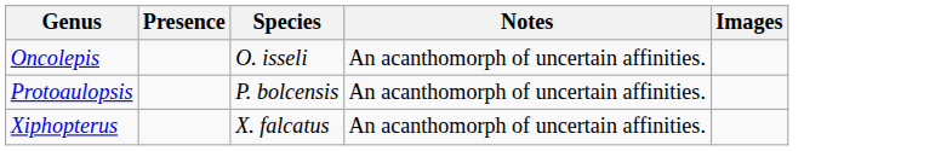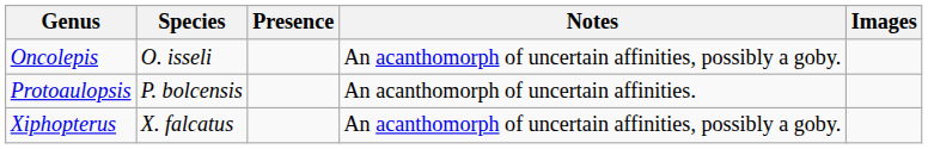 <table class="wikitable" align="center">
 <tr>
 <th>Genus</th>
+<th>Species</th>
 <th>Presence</th>
-<th>Species</th>
 <th>Notes</th>
 <th>Images</th>
 </tr>
 <tr>
 <td><em><a href='#'>Oncolepis</a></em></td>
+<td><em>O. isseli</em></td>
 <td></td>
-<td><em>O. isseli</em></td>
-<td>An acanthomorph of uncertain affinities.</td>
+<td>An <a href='#'>acanthomorph</a> of uncertain affinities, possibly a goby.</td>
 <td></td>
 </tr>
 <tr>
 <td><em><a href='#'>Protoaulopsis</a></em></td>
+<td><em>P. bolcensis</em></td>
 <td></td>
-<td><em>P. bolcensis</em></td>
 <td>An acanthomorph of uncertain affinities.</td>
 <td></td>
 </tr>
 <tr>
 <td><em><a href='#'>Xiphopterus</a></em></td>
+<td><em>X. falcatus</em></td>
 <td></td>
-<td><em>X. falcatus</em></td>
-<td>An acanthomorph of uncertain affinities.</td>
+<td>An <a href='#'>acanthomorph</a> of uncertain affinities, possibly a goby.</td>
 <td></td>
 </tr>
 </table>
